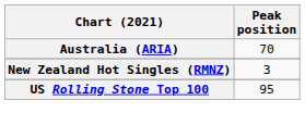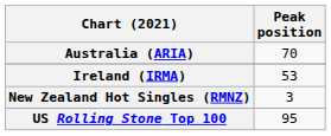 <table class="wikitable sortable plainrowheaders" style="text-align:center">
 <tr>
 <th scope="col">Chart (2021)</th>
 <th scope="col">Peak<br>position</th>
 </tr>
 <tr>
 <th scope="row">Australia (<a href='#'>ARIA</a>)</th>
 <td>70</td>
 </tr>
 <tr>
 </tr>
 <tr>
 </tr>
 <tr>
+</tr>
+<tr>
+<th scope="row">Ireland (<a href='#'>IRMA</a>)</th>
+<td>53</td>
 </tr>
 <tr>
 <th scope="row">New Zealand Hot Singles (<a href='#'>RMNZ</a>)</th>
 <td>3</td>
 </tr>
 <tr>
 </tr>
 <tr>
 </tr>
 <tr>
 </tr>
 <tr>
 </tr>
 <tr>
 </tr>
 <tr>
 </tr>
 <tr>
 <th scope="row">US <a href='#'><em>Rolling Stone</em> Top 100</a></th>
 <td>95</td>
 </tr>
 </table>
